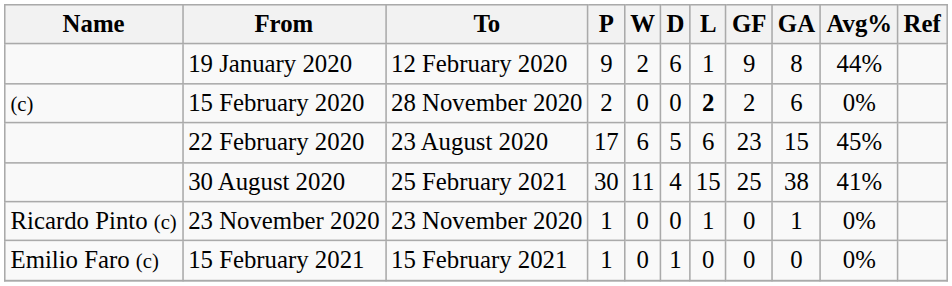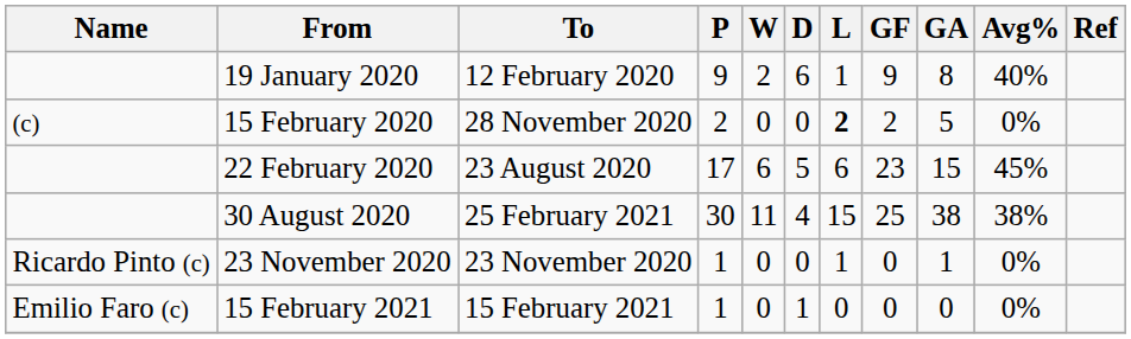 <table class="wikitable sortable">
 <tr>
 <th>Name</th>
 <th>From</th>
 <th class="unsortable">To</th>
 <th>P</th>
 <th>W</th>
 <th>D</th>
 <th>L</th>
 <th>GF</th>
 <th>GA</th>
 <th>Avg%</th>
 <th>Ref</th>
 </tr>
 <tr>
 <td align=left> </td>
 <td align=left>19 January 2020</td>
 <td align=left>12 February 2020</td>
 <td align=center>9</td>
 <td align=center>2</td>
 <td align=center>6</td>
 <td align=center>1</td>
 <td align=center>9</td>
 <td align=center>8</td>
-<td align=center>44%</td>
+<td align=center>40%</td>
 <td align=center></td>
 </tr>
 <tr>
 <td align=left>  <small>(c)</small></td>
 <td align=left>15 February 2020</td>
 <td align=left>28 November 2020</td>
 <td align=center>2</td>
 <td align=center>0</td>
 <td align=center>0</td>
 <td align=center><strong>2</strong></td>
 <td align=center>2</td>
-<td align=center>6</td>
+<td align=center>5</td>
 <td align=center>0%</td>
 <td align=center></td>
 </tr>
 <tr>
 <td align=left> </td>
 <td align=left>22 February 2020</td>
 <td align=left>23 August 2020</td>
 <td align=center>17</td>
 <td align=center>6</td>
 <td align=center>5</td>
 <td align=center>6</td>
 <td align=center>23</td>
 <td align=center>15</td>
 <td align=center>45%</td>
 <td align=center></td>
 </tr>
 <tr>
 <td align=left> </td>
 <td align=left>30 August 2020</td>
 <td align=left>25 February 2021</td>
 <td align=center>30</td>
 <td align=center>11</td>
 <td align=center>4</td>
 <td align=center>15</td>
 <td align=center>25</td>
 <td align=center>38</td>
-<td align=center>41%</td>
+<td align=center>38%</td>
 <td align=center></td>
 </tr>
 <tr>
 <td align=left> Ricardo Pinto <small>(c)</small></td>
 <td align=left>23 November 2020</td>
 <td align=left>23 November 2020</td>
 <td align=center>1</td>
 <td align=center>0</td>
 <td align=center>0</td>
 <td align=center>1</td>
 <td align=center>0</td>
 <td align=center>1</td>
 <td align=center>0%</td>
 <td align=center></td>
 </tr>
 <tr>
 <td align=left> Emilio Faro <small>(c)</small></td>
 <td align=left>15 February 2021</td>
 <td align=left>15 February 2021</td>
 <td align=center>1</td>
 <td align=center>0</td>
 <td align=center>1</td>
 <td align=center>0</td>
 <td align=center>0</td>
 <td align=center>0</td>
 <td align=center>0%</td>
 <td align=center></td>
 </tr>
 <tr>
 </tr>
 </table>
